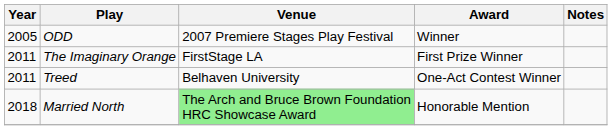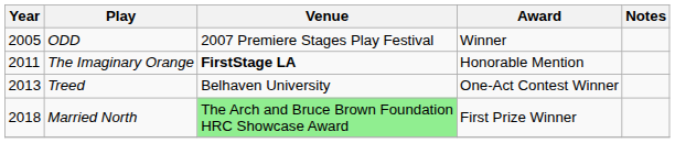 <table class="wikitable sortable">
 <tr>
 <th>Year</th>
 <th>Play</th>
 <th>Venue</th>
 <th>Award</th>
 <th>Notes</th>
 </tr>
 <tr>
 <td>2005</td>
 <td><em>ODD</em></td>
 <td>2007 Premiere Stages Play Festival</td>
 <td>Winner</td>
 <td></td>
 </tr>
 <tr>
 <td>2011</td>
 <td><em>The Imaginary Orange</em></td>
-<td>FirstStage LA</td>
-<td>First Prize Winner</td>
+<td><strong>FirstStage LA</strong></td>
+<td>Honorable Mention</td>
 <td></td>
 </tr>
 <tr>
-<td>2011</td>
+<td>2013</td>
 <td><em>Treed</em></td>
 <td>Belhaven University</td>
 <td>One-Act Contest Winner</td>
 <td></td>
 </tr>
 <tr>
 <td>2018</td>
 <td><em>Married North</em></td>
 <td style="background: lightgreen;">The Arch and Bruce Brown Foundation<br>HRC Showcase Award</td>
-<td>Honorable Mention</td>
+<td>First Prize Winner</td>
 <td></td>
 </tr>
 <tr>
 </tr>
 </table>
